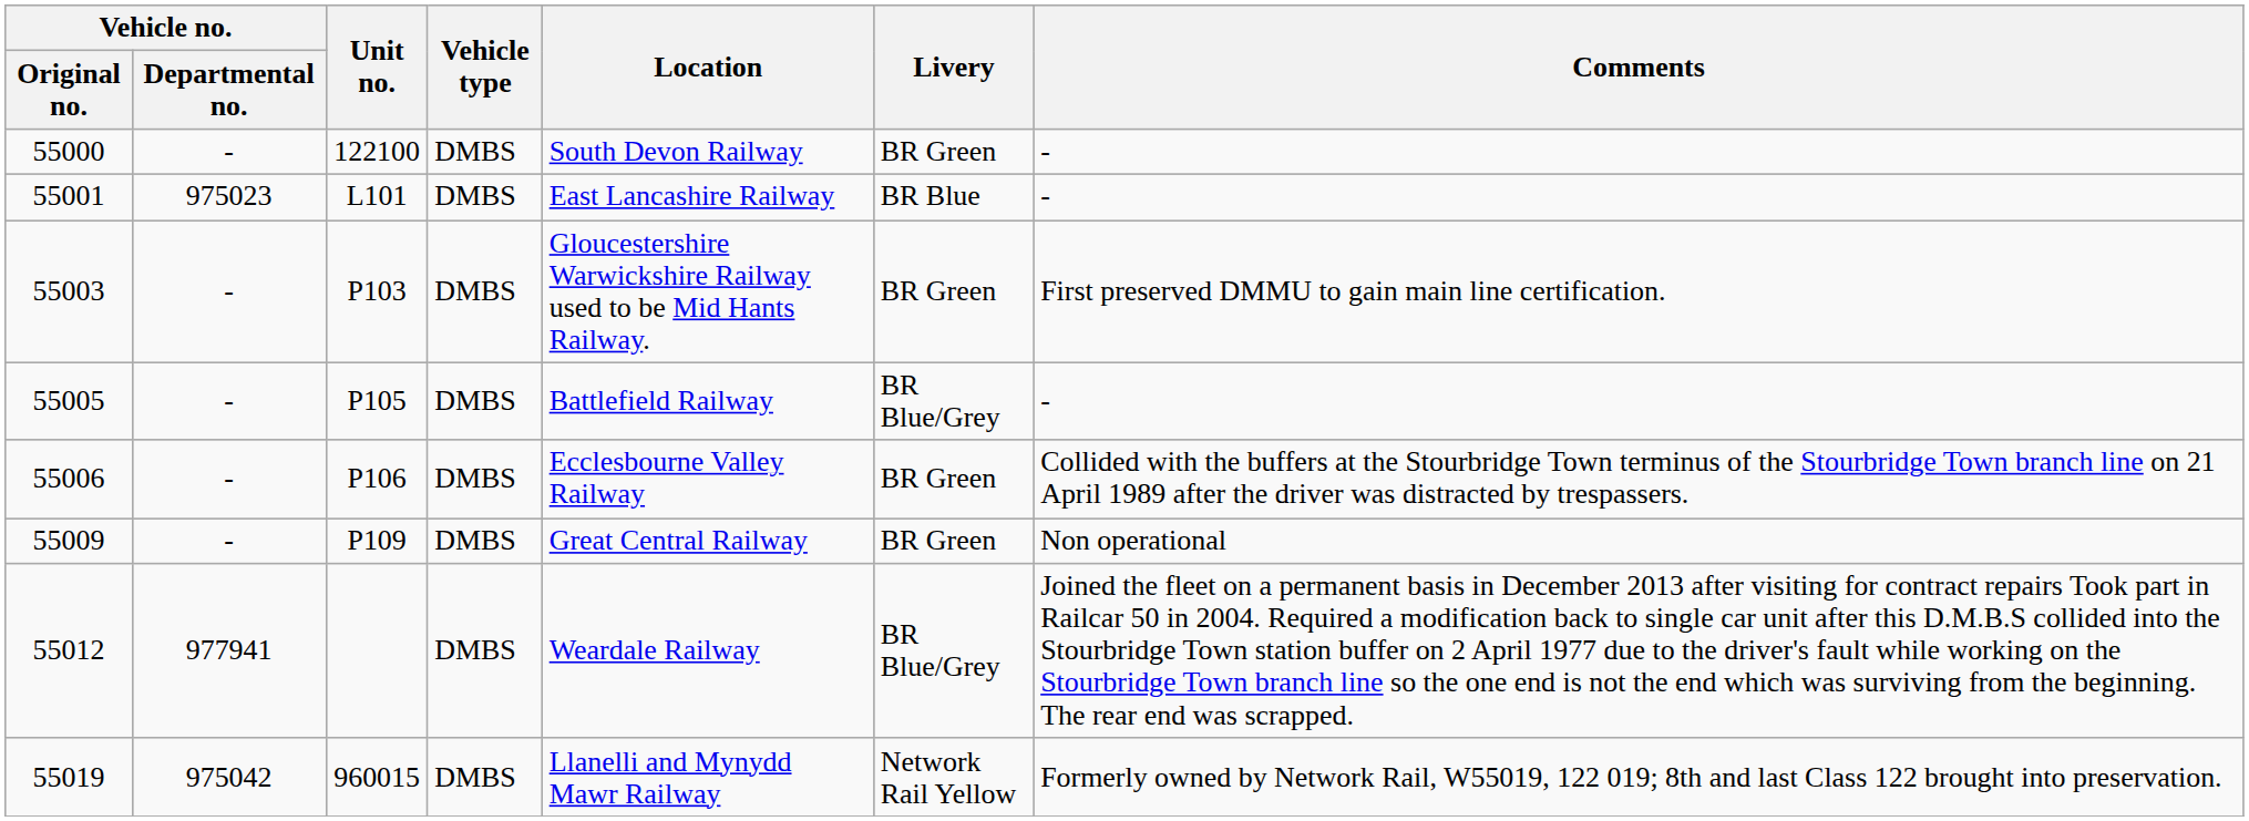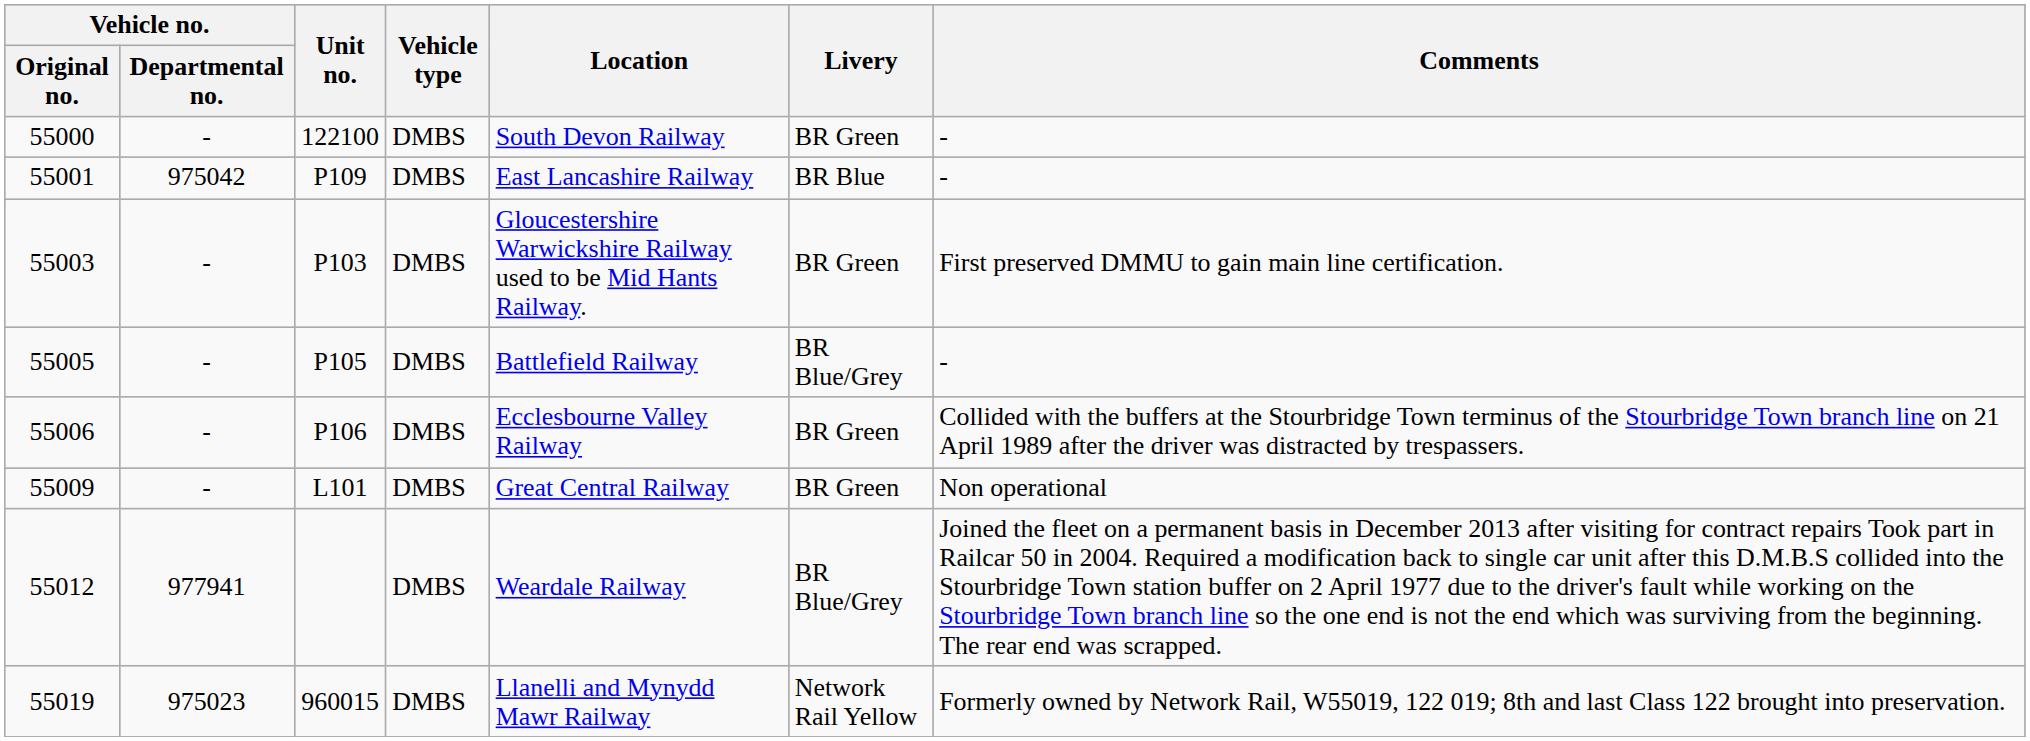 <table class="wikitable">
 <tr>
 <th colspan=2>Vehicle no.</th>
 <th rowspan=2>Unit no.</th>
 <th rowspan=2>Vehicle type</th>
 <th rowspan=2>Location</th>
 <th rowspan=2>Livery</th>
 <th rowspan=2>Comments</th>
 </tr>
 <tr>
 <th>Original no.</th>
 <th>Departmental no.</th>
 </tr>
 <tr>
 <td align=center>55000</td>
 <td align=center>-</td>
 <td align=center>122100</td>
 <td>DMBS</td>
 <td><a href='#'>South Devon Railway</a></td>
 <td>BR Green</td>
 <td align=left>-</td>
 </tr>
 <tr>
 <td align=center>55001</td>
-<td align=center>975023</td>
-<td align=center>L101</td>
+<td align=center>975042</td>
+<td align=center>P109</td>
 <td>DMBS</td>
 <td><a href='#'>East Lancashire Railway</a></td>
 <td>BR Blue</td>
 <td align=left>-</td>
 </tr>
 <tr>
 <td align=center>55003</td>
 <td align=center>-</td>
 <td align=center>P103</td>
 <td>DMBS</td>
 <td><a href='#'>Gloucestershire Warwickshire Railway</a> used to be <a href='#'>Mid Hants Railway</a>.</td>
 <td>BR Green</td>
 <td align=left>First preserved DMMU to gain main line certification.</td>
 </tr>
 <tr>
 <td align=center>55005</td>
 <td align=center>-</td>
 <td align=center>P105</td>
 <td>DMBS</td>
 <td><a href='#'>Battlefield Railway</a></td>
 <td>BR Blue/Grey</td>
 <td align=left>-</td>
 </tr>
 <tr>
 <td align=center>55006</td>
 <td align=center>-</td>
 <td align=center>P106</td>
 <td>DMBS</td>
 <td><a href='#'>Ecclesbourne Valley Railway</a></td>
 <td>BR Green</td>
 <td align=left>Collided with the buffers at the Stourbridge Town terminus of the <a href='#'>Stourbridge Town branch line</a> on 21 April 1989 after the driver was distracted by trespassers.</td>
 </tr>
 <tr>
 <td align=center>55009</td>
 <td align=center>-</td>
-<td align=center>P109</td>
+<td align=center>L101</td>
 <td>DMBS</td>
 <td><a href='#'>Great Central Railway</a></td>
 <td>BR Green</td>
 <td align=left>Non operational</td>
 </tr>
 <tr>
 <td align=center>55012</td>
 <td align=center>977941</td>
 <td align=center></td>
 <td>DMBS</td>
 <td><a href='#'>Weardale Railway</a></td>
 <td>BR Blue/Grey</td>
 <td align=left>Joined the fleet on a permanent basis in December 2013 after visiting for contract repairs Took part in Railcar 50 in 2004. Required a modification back to single car unit after this D.M.B.S collided into the Stourbridge Town station buffer on 2 April 1977 due to the driver's fault while working on the <a href='#'>Stourbridge Town branch line</a> so the one end is not the end which was surviving from the beginning. The rear end was scrapped.</td>
 </tr>
 <tr>
 <td align=center>55019</td>
-<td align=center>975042</td>
+<td align=center>975023</td>
 <td align=center>960015</td>
 <td>DMBS</td>
 <td><a href='#'>Llanelli and Mynydd Mawr Railway</a></td>
 <td>Network Rail Yellow</td>
 <td align=left>Formerly owned by Network Rail, W55019, 122 019; 8th and last Class 122 brought into preservation.</td>
 </tr>
 <tr>
 </tr>
 </table>
